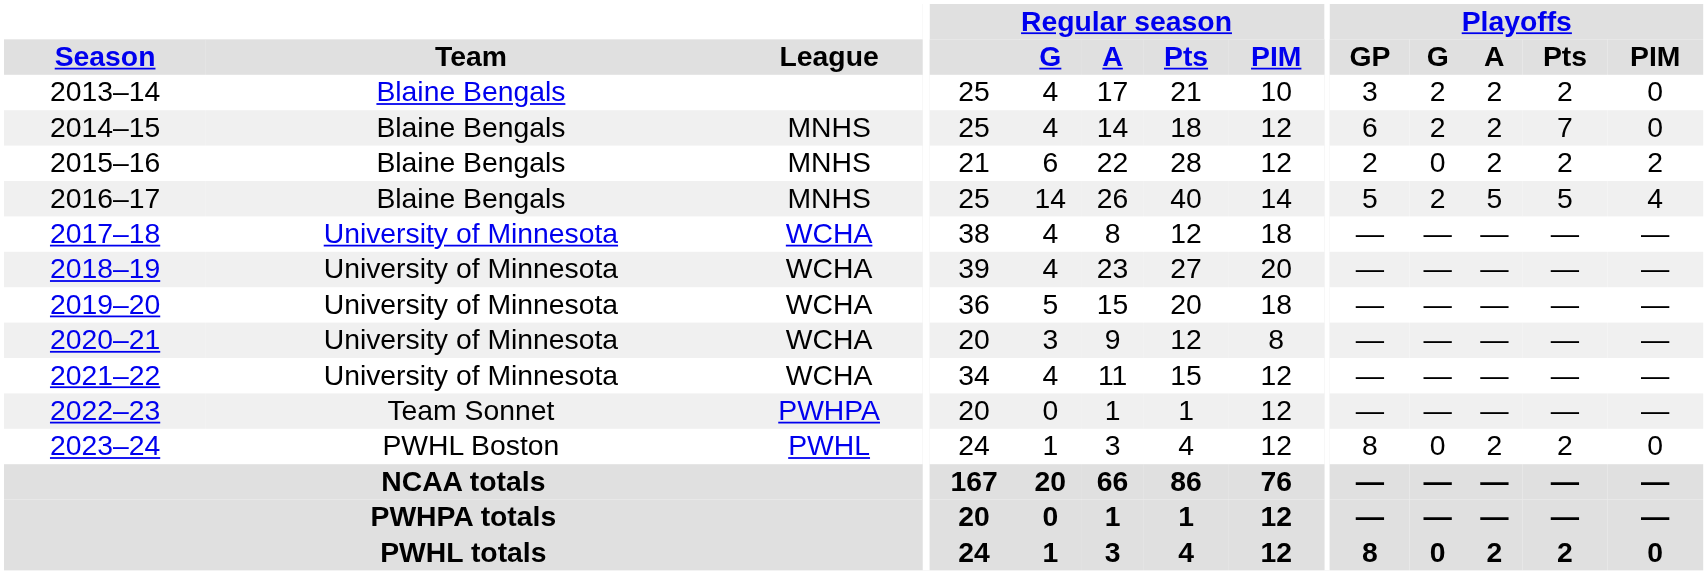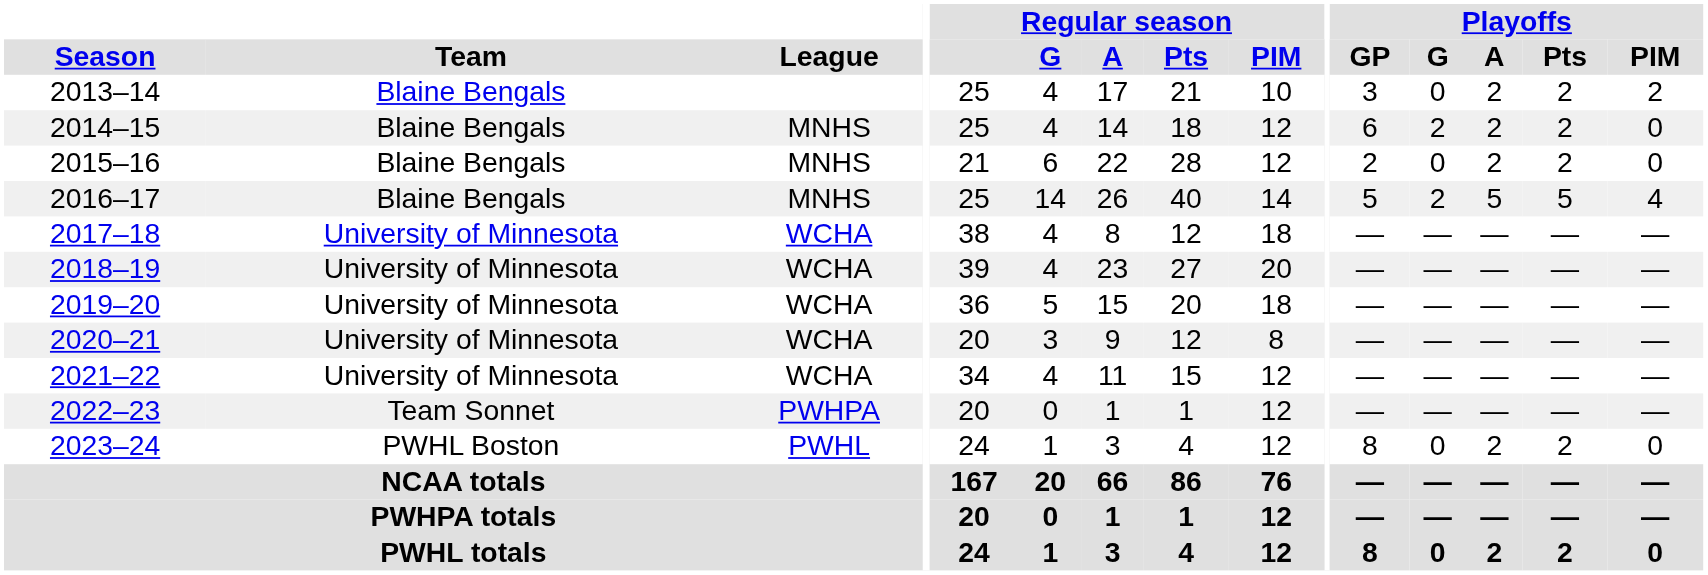 <table border="0" cellpadding="1" cellspacing="0" style="text-align:center; width:60em">
 <tr bgcolor="#e0e0e0">
 <th colspan="3" bgcolor="#ffffff"></th>
 <th rowspan="97" bgcolor="#ffffff"></th>
 <th colspan="5"><a href='#'>Regular season</a></th>
 <th rowspan="97" bgcolor="#ffffff"></th>
 <th colspan="5"><a href='#'>Playoffs</a></th>
 </tr>
 <tr bgcolor="#e0e0e0">
 <th><a href='#'>Season</a></th>
 <th>Team</th>
 <th>League</th>
 <th></th>
 <th><a href='#'>G</a></th>
 <th><a href='#'>A</a></th>
 <th><a href='#'>Pts</a></th>
 <th><a href='#'>PIM</a></th>
 <th>GP</th>
 <th>G</th>
 <th>A</th>
 <th>Pts</th>
 <th>PIM</th>
 </tr>
 <tr>
 <td>2013–14</td>
 <td><a href='#'>Blaine Bengals</a></td>
 <td></td>
 <td>25</td>
 <td>4</td>
 <td>17</td>
 <td>21</td>
 <td>10</td>
 <td>3</td>
+<td>0</td>
 <td>2</td>
 <td>2</td>
 <td>2</td>
-<td>0</td>
 </tr>
 <tr bgcolor="#f0f0f0">
 <td>2014–15</td>
 <td>Blaine Bengals</td>
 <td>MNHS</td>
 <td>25</td>
 <td>4</td>
 <td>14</td>
 <td>18</td>
 <td>12</td>
 <td>6</td>
 <td>2</td>
 <td>2</td>
-<td>7</td>
+<td>2</td>
 <td>0</td>
 </tr>
 <tr>
 <td>2015–16</td>
 <td>Blaine Bengals</td>
 <td>MNHS</td>
 <td>21</td>
 <td>6</td>
 <td>22</td>
 <td>28</td>
 <td>12</td>
 <td>2</td>
 <td>0</td>
 <td>2</td>
 <td>2</td>
-<td>2</td>
+<td>0</td>
 </tr>
 <tr bgcolor="#f0f0f0">
 <td>2016–17</td>
 <td>Blaine Bengals</td>
 <td>MNHS</td>
 <td>25</td>
 <td>14</td>
 <td>26</td>
 <td>40</td>
 <td>14</td>
 <td>5</td>
 <td>2</td>
 <td>5</td>
 <td>5</td>
 <td>4</td>
 </tr>
 <tr>
 <td><a href='#'>2017–18</a></td>
 <td><a href='#'>University of Minnesota</a></td>
 <td><a href='#'>WCHA</a></td>
 <td>38</td>
 <td>4</td>
 <td>8</td>
 <td>12</td>
 <td>18</td>
 <td>—</td>
 <td>—</td>
 <td>—</td>
 <td>—</td>
 <td>—</td>
 </tr>
 <tr bgcolor="#f0f0f0">
 <td><a href='#'>2018–19</a></td>
 <td>University of Minnesota</td>
 <td>WCHA</td>
 <td>39</td>
 <td>4</td>
 <td>23</td>
 <td>27</td>
 <td>20</td>
 <td>—</td>
 <td>—</td>
 <td>—</td>
 <td>—</td>
 <td>—</td>
 </tr>
 <tr>
 <td><a href='#'>2019–20</a></td>
 <td>University of Minnesota</td>
 <td>WCHA</td>
 <td>36</td>
 <td>5</td>
 <td>15</td>
 <td>20</td>
 <td>18</td>
 <td>—</td>
 <td>—</td>
 <td>—</td>
 <td>—</td>
 <td>—</td>
 </tr>
 <tr bgcolor="#f0f0f0">
 <td><a href='#'>2020–21</a></td>
 <td>University of Minnesota</td>
 <td>WCHA</td>
 <td>20</td>
 <td>3</td>
 <td>9</td>
 <td>12</td>
 <td>8</td>
 <td>—</td>
 <td>—</td>
 <td>—</td>
 <td>—</td>
 <td>—</td>
 </tr>
 <tr>
 <td><a href='#'>2021–22</a></td>
 <td>University of Minnesota</td>
 <td>WCHA</td>
 <td>34</td>
 <td>4</td>
 <td>11</td>
 <td>15</td>
 <td>12</td>
 <td>—</td>
 <td>—</td>
 <td>—</td>
 <td>—</td>
 <td>—</td>
 </tr>
 <tr bgcolor="#f0f0f0">
 <td><a href='#'>2022–23</a></td>
 <td>Team Sonnet</td>
 <td><a href='#'>PWHPA</a></td>
 <td>20</td>
 <td>0</td>
 <td>1</td>
 <td>1</td>
 <td>12</td>
 <td>—</td>
 <td>—</td>
 <td>—</td>
 <td>—</td>
 <td>—</td>
 </tr>
 <tr>
 <td><a href='#'>2023–24</a></td>
 <td>PWHL Boston</td>
 <td><a href='#'>PWHL</a></td>
 <td>24</td>
 <td>1</td>
 <td>3</td>
 <td>4</td>
 <td>12</td>
 <td>8</td>
 <td>0</td>
 <td>2</td>
 <td>2</td>
 <td>0</td>
 </tr>
 <tr bgcolor="#e0e0e0">
 <th colspan=3>NCAA totals</th>
 <th>167</th>
 <th>20</th>
 <th>66</th>
 <th>86</th>
 <th>76</th>
 <th>—</th>
 <th>—</th>
 <th>—</th>
 <th>—</th>
 <th>—</th>
 </tr>
 <tr bgcolor="#e0e0e0">
 <th colspan=3>PWHPA totals</th>
 <th>20</th>
 <th>0</th>
 <th>1</th>
 <th>1</th>
 <th>12</th>
 <th>—</th>
 <th>—</th>
 <th>—</th>
 <th>—</th>
 <th>—</th>
 </tr>
 <tr bgcolor="#e0e0e0">
 <th colspan=3>PWHL totals</th>
 <th>24</th>
 <th>1</th>
 <th>3</th>
 <th>4</th>
 <th>12</th>
 <th>8</th>
 <th>0</th>
 <th>2</th>
 <th>2</th>
 <th>0</th>
 </tr>
 </table>
